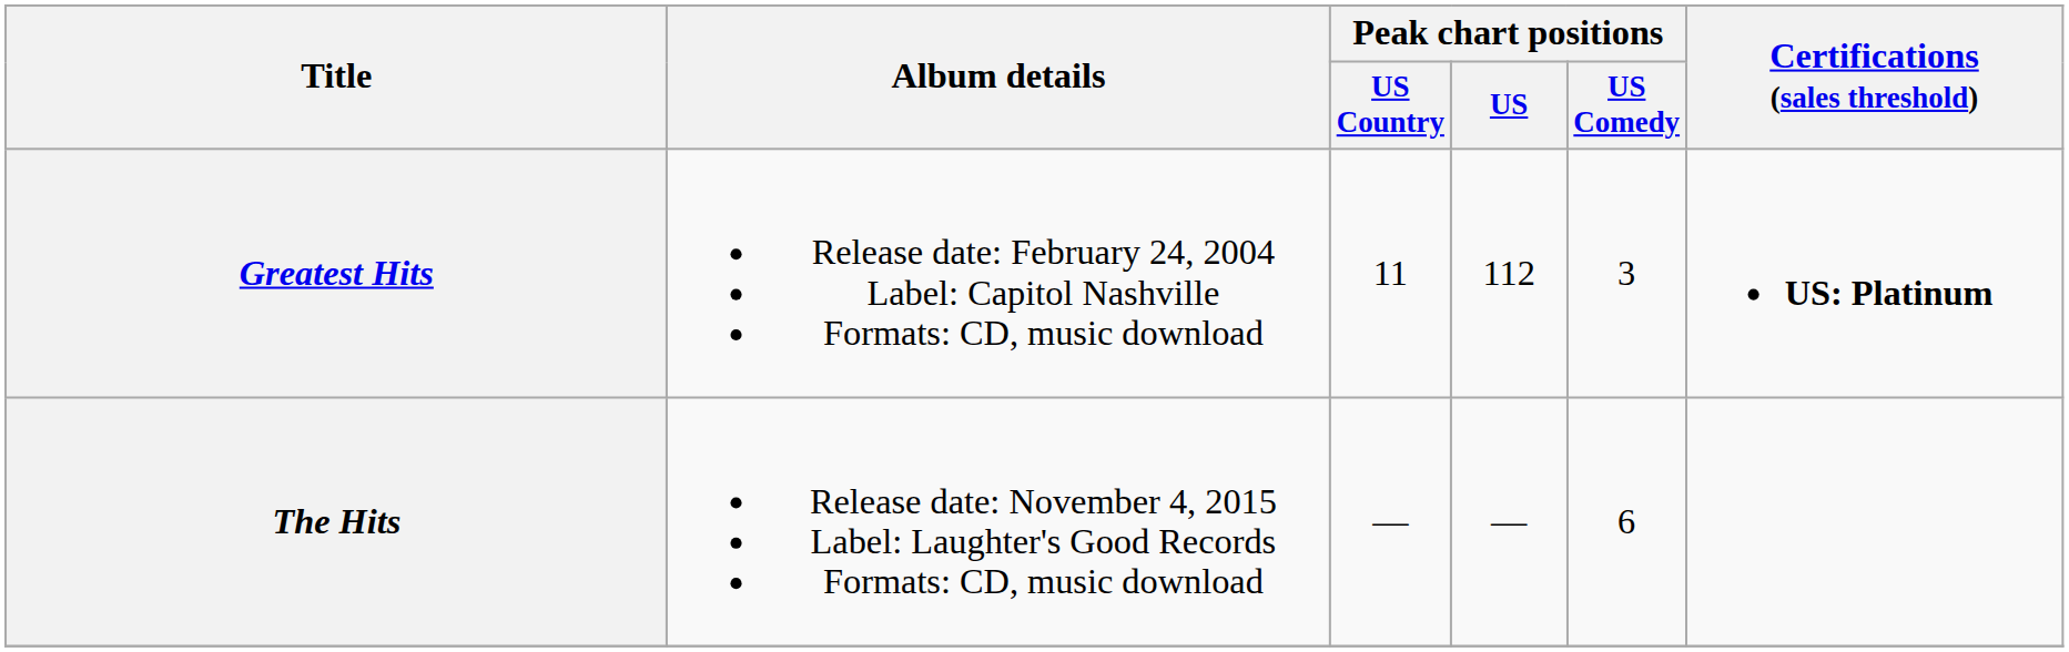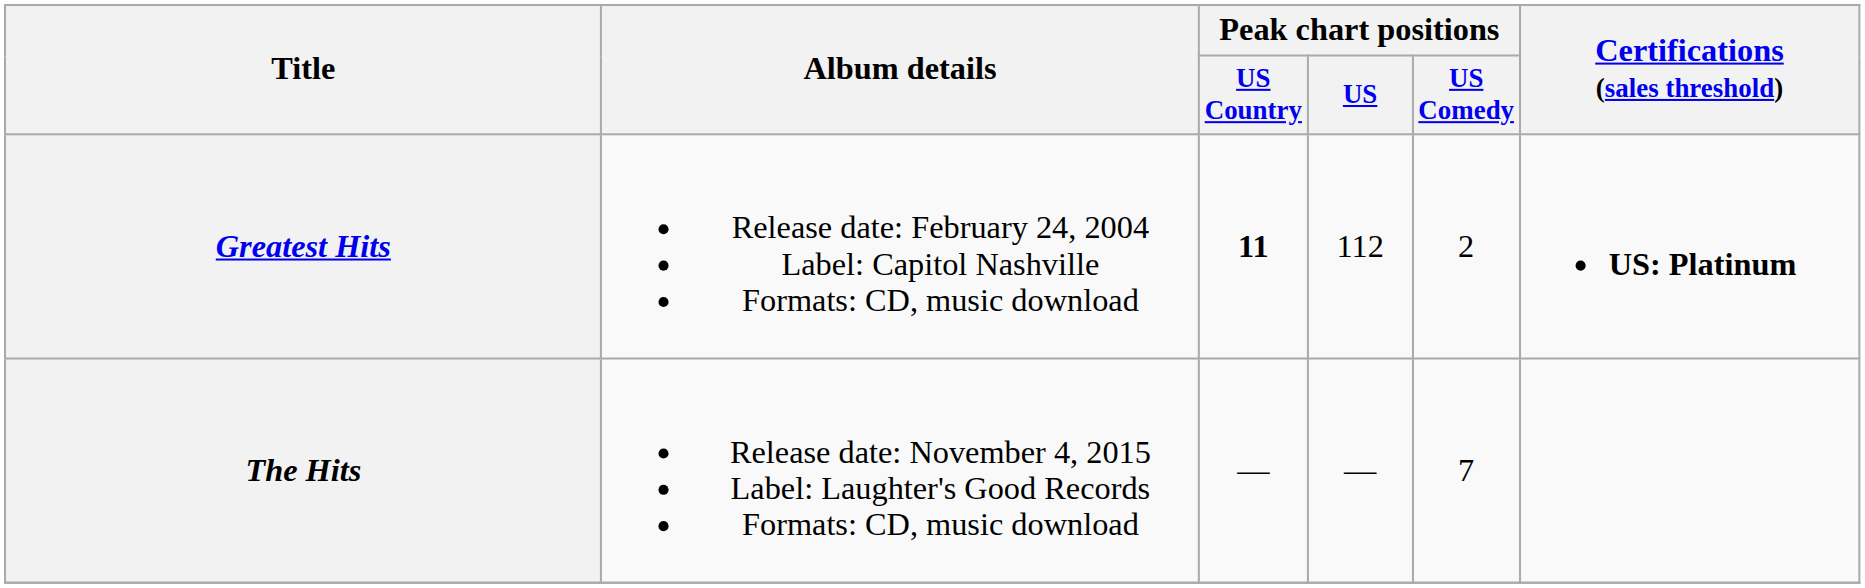 <table class="wikitable plainrowheaders" style="text-align:center;">
 <tr>
 <th rowspan="2" style="width:18em;">Title</th>
 <th rowspan="2" style="width:18em;">Album details</th>
 <th colspan="3">Peak chart positions</th>
 <th rowspan="2" style="width:10em;"><a href='#'>Certifications</a><br><small>(<a href='#'>sales threshold</a>)</small></th>
 </tr>
 <tr style="font-size:smaller;">
 <th width="45"><a href='#'>US Country</a><br></th>
 <th width="45"><a href='#'>US</a><br></th>
 <th width="45"><a href='#'>US Comedy</a><br></th>
 </tr>
 <tr>
 <th scope="row"><em><a href='#'>Greatest Hits</a></em></th>
 <td><br><ul><li>Release date: February 24, 2004</li><li>Label: Capitol Nashville</li><li>Formats: CD, music download</li></ul></td>
-<td>11</td>
+<td><strong>11</strong></td>
 <td>112</td>
-<td>3</td>
+<td>2</td>
 <td align="left"><strong><br><ul><li>US: Platinum</li></ul></strong></td>
 </tr>
 <tr>
 <th scope="row"><em>The Hits</em></th>
 <td><br><ul><li>Release date: November 4, 2015</li><li>Label: Laughter's Good Records</li><li>Formats: CD, music download</li></ul></td>
 <td>—</td>
 <td>—</td>
-<td>6</td>
+<td>7</td>
 <td></td>
 </tr>
 <tr>
 </tr>
 </table>
